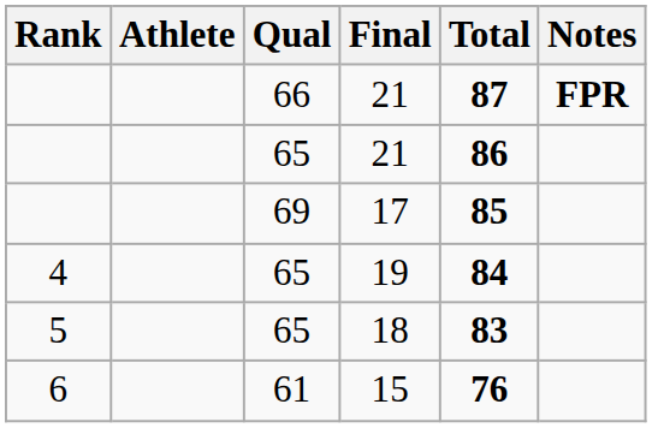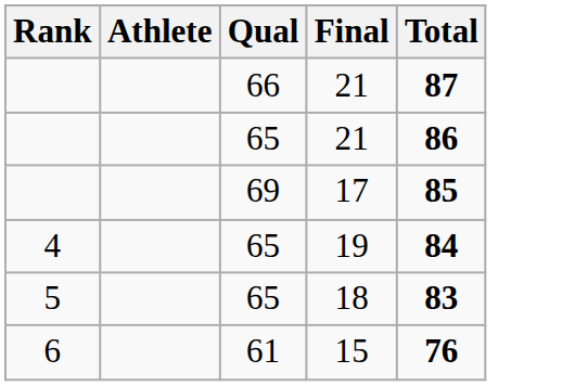 <table class="wikitable sortable" style="text-align:center">
 <tr>
 <th>Rank</th>
 <th>Athlete</th>
 <th>Qual</th>
 <th>Final</th>
 <th>Total</th>
-<th class="unsortable">Notes</th>
 </tr>
 <tr>
 <td></td>
 <td align="left"></td>
 <td>66</td>
 <td>21</td>
 <td><strong>87</strong></td>
-<td><strong>FPR</strong></td>
 </tr>
 <tr>
 <td></td>
 <td align="left"></td>
 <td>65</td>
 <td>21</td>
 <td><strong>86</strong></td>
-<td></td>
 </tr>
 <tr>
 <td></td>
 <td align="left"></td>
 <td>69</td>
 <td>17</td>
 <td><strong>85</strong></td>
-<td></td>
 </tr>
 <tr>
 <td>4</td>
 <td align="left"></td>
 <td>65</td>
 <td>19</td>
 <td><strong>84</strong></td>
-<td></td>
 </tr>
 <tr>
 <td>5</td>
 <td align="left"></td>
 <td>65</td>
 <td>18</td>
 <td><strong>83</strong></td>
-<td></td>
 </tr>
 <tr>
 <td>6</td>
 <td align="left"></td>
 <td>61</td>
 <td>15</td>
 <td><strong>76</strong></td>
-<td></td>
 </tr>
 </table>
